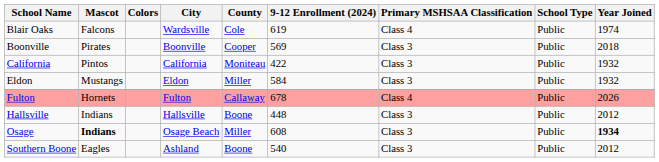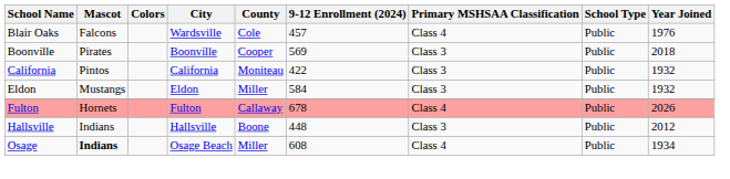 <table class="wikitable">
 <tr>
 <th>School Name</th>
 <th>Mascot</th>
 <th>Colors</th>
 <th>City</th>
 <th>County</th>
 <th>9-12 Enrollment (2024)</th>
 <th>Primary MSHSAA Classification</th>
 <th>School Type</th>
 <th>Year Joined</th>
 </tr>
 <tr>
 <td>Blair Oaks</td>
 <td>Falcons</td>
 <td> </td>
 <td><a href='#'>Wardsville</a></td>
 <td><a href='#'>Cole</a></td>
-<td>619</td>
+<td>457</td>
 <td>Class 4</td>
 <td>Public</td>
-<td>1974</td>
+<td>1976</td>
 </tr>
 <tr>
 <td>Boonville</td>
 <td>Pirates</td>
 <td> </td>
 <td><a href='#'>Boonville</a></td>
 <td><a href='#'>Cooper</a></td>
 <td>569</td>
 <td>Class 3</td>
 <td>Public</td>
 <td>2018 </td>
 </tr>
 <tr>
 <td><a href='#'>California</a></td>
 <td>Pintos</td>
 <td> </td>
 <td><a href='#'>California</a></td>
 <td><a href='#'>Moniteau</a></td>
 <td>422</td>
 <td>Class 3</td>
 <td>Public</td>
 <td>1932</td>
 </tr>
 <tr>
 <td>Eldon</td>
 <td>Mustangs</td>
 <td> </td>
 <td><a href='#'>Eldon</a></td>
 <td><a href='#'>Miller</a></td>
 <td>584</td>
 <td>Class 3</td>
 <td>Public</td>
 <td>1932</td>
 </tr>
 <tr>
 </tr>
 <tr bgcolor=#FFA0A0>
 <td><a href='#'>Fulton</a></td>
 <td>Hornets</td>
 <td> </td>
 <td><a href='#'>Fulton</a></td>
 <td><a href='#'>Callaway</a></td>
 <td>678</td>
 <td>Class 4</td>
 <td>Public</td>
 <td>2026</td>
 </tr>
 <tr>
 <td><a href='#'>Hallsville</a></td>
 <td>Indians</td>
 <td> </td>
 <td><a href='#'>Hallsville</a></td>
 <td><a href='#'>Boone</a></td>
 <td>448</td>
 <td>Class 3</td>
 <td>Public</td>
 <td>2012</td>
 </tr>
 <tr>
 <td><a href='#'>Osage</a></td>
 <td><strong>Indians</strong></td>
 <td> </td>
 <td><a href='#'>Osage Beach</a></td>
 <td><a href='#'>Miller</a></td>
 <td>608</td>
-<td>Class 3</td>
+<td>Class 4</td>
 <td>Public</td>
-<td><strong>1934</strong></td>
-</tr>
-<tr>
-<td><a href='#'>Southern Boone</a></td>
-<td>Eagles</td>
-<td> </td>
-<td><a href='#'>Ashland</a></td>
-<td><a href='#'>Boone</a></td>
-<td>540</td>
-<td>Class 3</td>
-<td>Public</td>
-<td>2012</td>
+<td>1934</td>
 </tr>
 </table>
